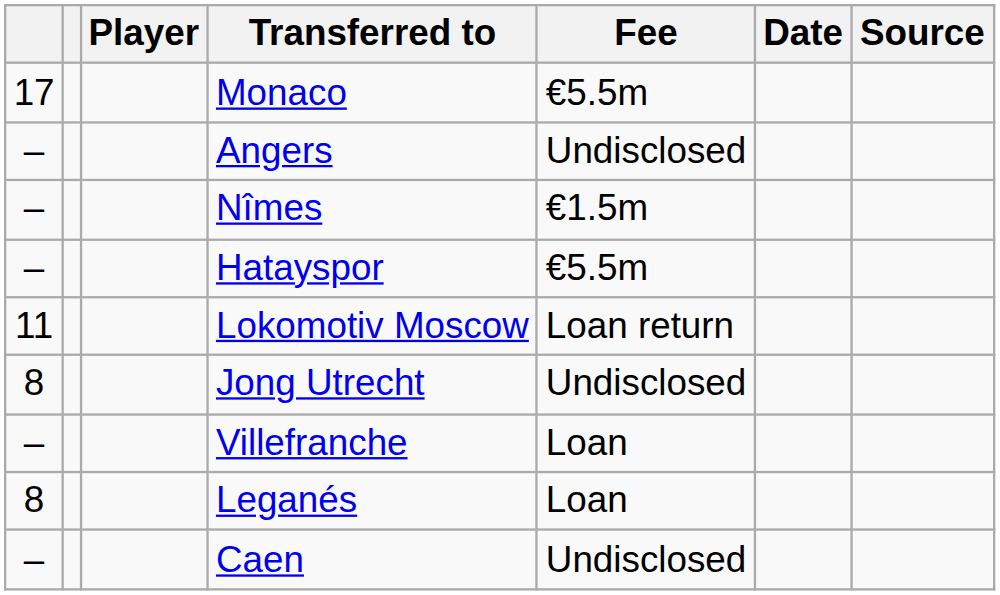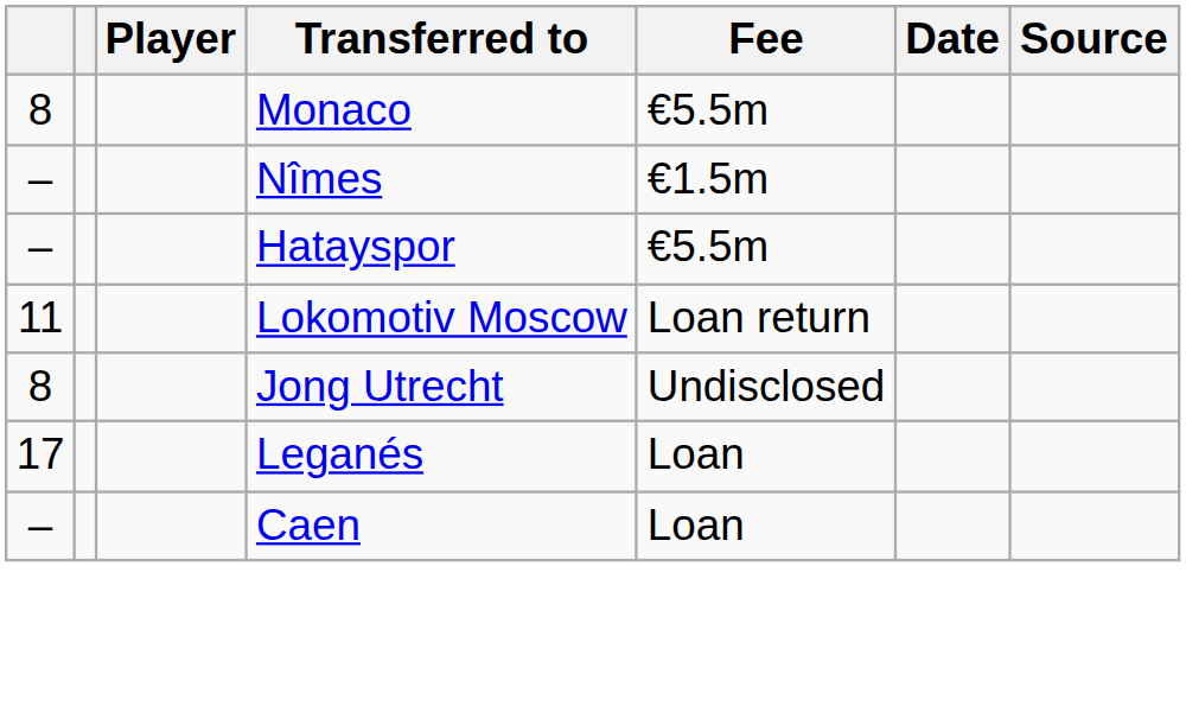 <table class="wikitable plainrowheaders sortable">
 <tr>
 <th></th>
 <th></th>
 <th scope=col>Player</th>
 <th>Transferred to</th>
 <th !scope=col; style="width: 65px;">Fee</th>
 <th scope=col>Date</th>
 <th scope=col>Source</th>
 </tr>
 <tr>
-<td align=center>17</td>
+<td align=center>8</td>
 <td align=center></td>
 <td></td>
 <td> <a href='#'>Monaco</a></td>
 <td>€5.5m</td>
-<td></td>
-<td></td>
-</tr>
-<tr>
-<td align=center>–</td>
-<td align=center></td>
-<td></td>
-<td> <a href='#'>Angers</a></td>
-<td>Undisclosed</td>
 <td></td>
 <td></td>
 </tr>
 <tr>
 <td align=center>–</td>
 <td align=center></td>
 <td></td>
 <td> <a href='#'>Nîmes</a></td>
 <td>€1.5m</td>
 <td></td>
 <td></td>
 </tr>
 <tr>
 <td align=center>–</td>
 <td align=center></td>
 <td></td>
 <td> <a href='#'>Hatayspor</a></td>
 <td>€5.5m</td>
 <td></td>
 <td></td>
 </tr>
 <tr>
 <td align=center>11</td>
 <td align=center></td>
 <td></td>
 <td> <a href='#'>Lokomotiv Moscow</a></td>
 <td>Loan return</td>
 <td></td>
 <td></td>
 </tr>
 <tr>
 <td align=center>8</td>
 <td align=center></td>
 <td></td>
 <td> <a href='#'>Jong Utrecht</a></td>
 <td>Undisclosed</td>
 <td></td>
 <td></td>
 </tr>
 <tr>
-<td align=center>–</td>
-<td align=center></td>
-<td></td>
-<td> <a href='#'>Villefranche</a></td>
-<td>Loan</td>
-<td></td>
-<td></td>
-</tr>
-<tr>
-<td align=center>8</td>
+<td align=center>17</td>
 <td align=center></td>
 <td></td>
 <td> <a href='#'>Leganés</a></td>
 <td>Loan</td>
 <td></td>
 <td></td>
 </tr>
 <tr>
 <td align=center>–</td>
 <td align=center></td>
 <td></td>
 <td> <a href='#'>Caen</a></td>
-<td>Undisclosed</td>
+<td>Loan</td>
 <td></td>
 <td></td>
 </tr>
 </table>
